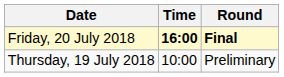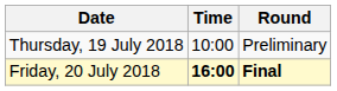 <table class="wikitable">
 <tr>
 <th>Date</th>
 <th>Time</th>
 <th>Round</th>
 </tr>
 <tr>
+<td>Thursday, 19 July 2018</td>
+<td>10:00</td>
+<td>Preliminary</td>
+</tr>
+<tr>
 <td style=background:lemonchiffon>Friday, 20 July 2018</td>
 <td style=background:lemonchiffon><strong>16:00</strong></td>
 <td style=background:lemonchiffon><strong>Final</strong></td>
 </tr>
-<tr>
-<td>Thursday, 19 July 2018</td>
-<td>10:00</td>
-<td>Preliminary</td>
-</tr>
 </table>
